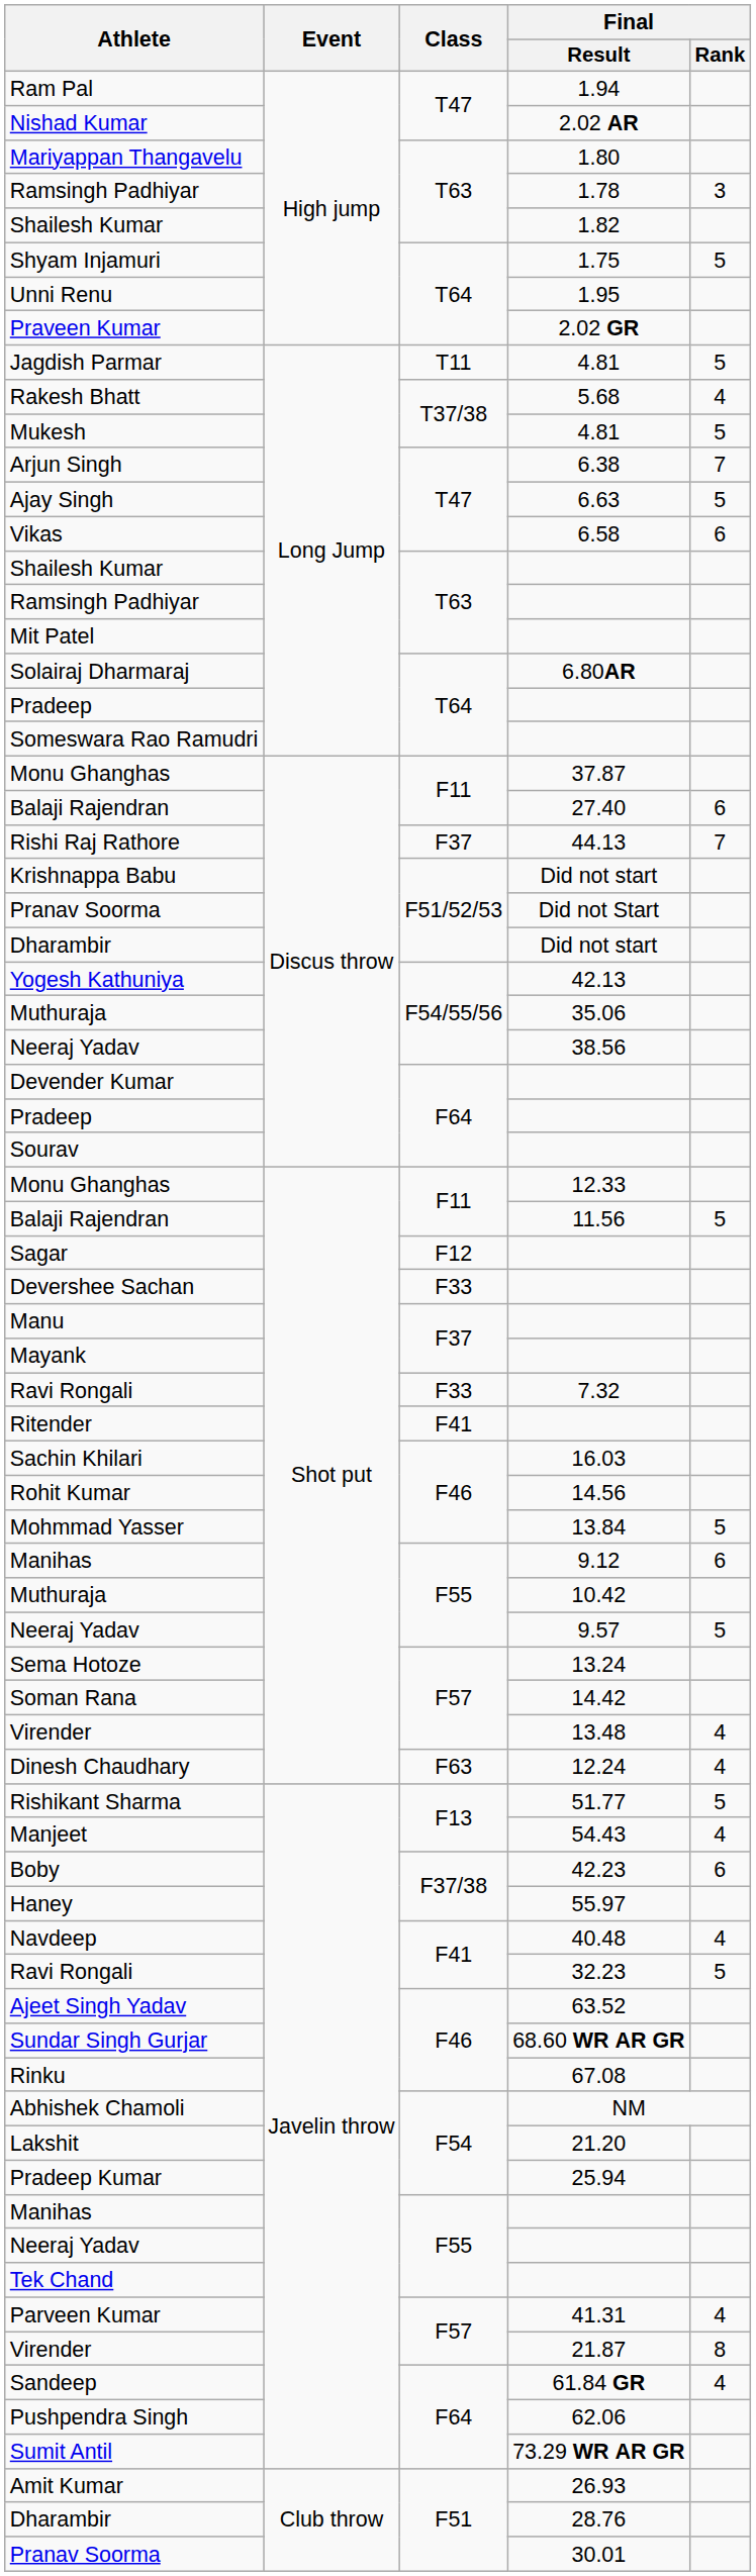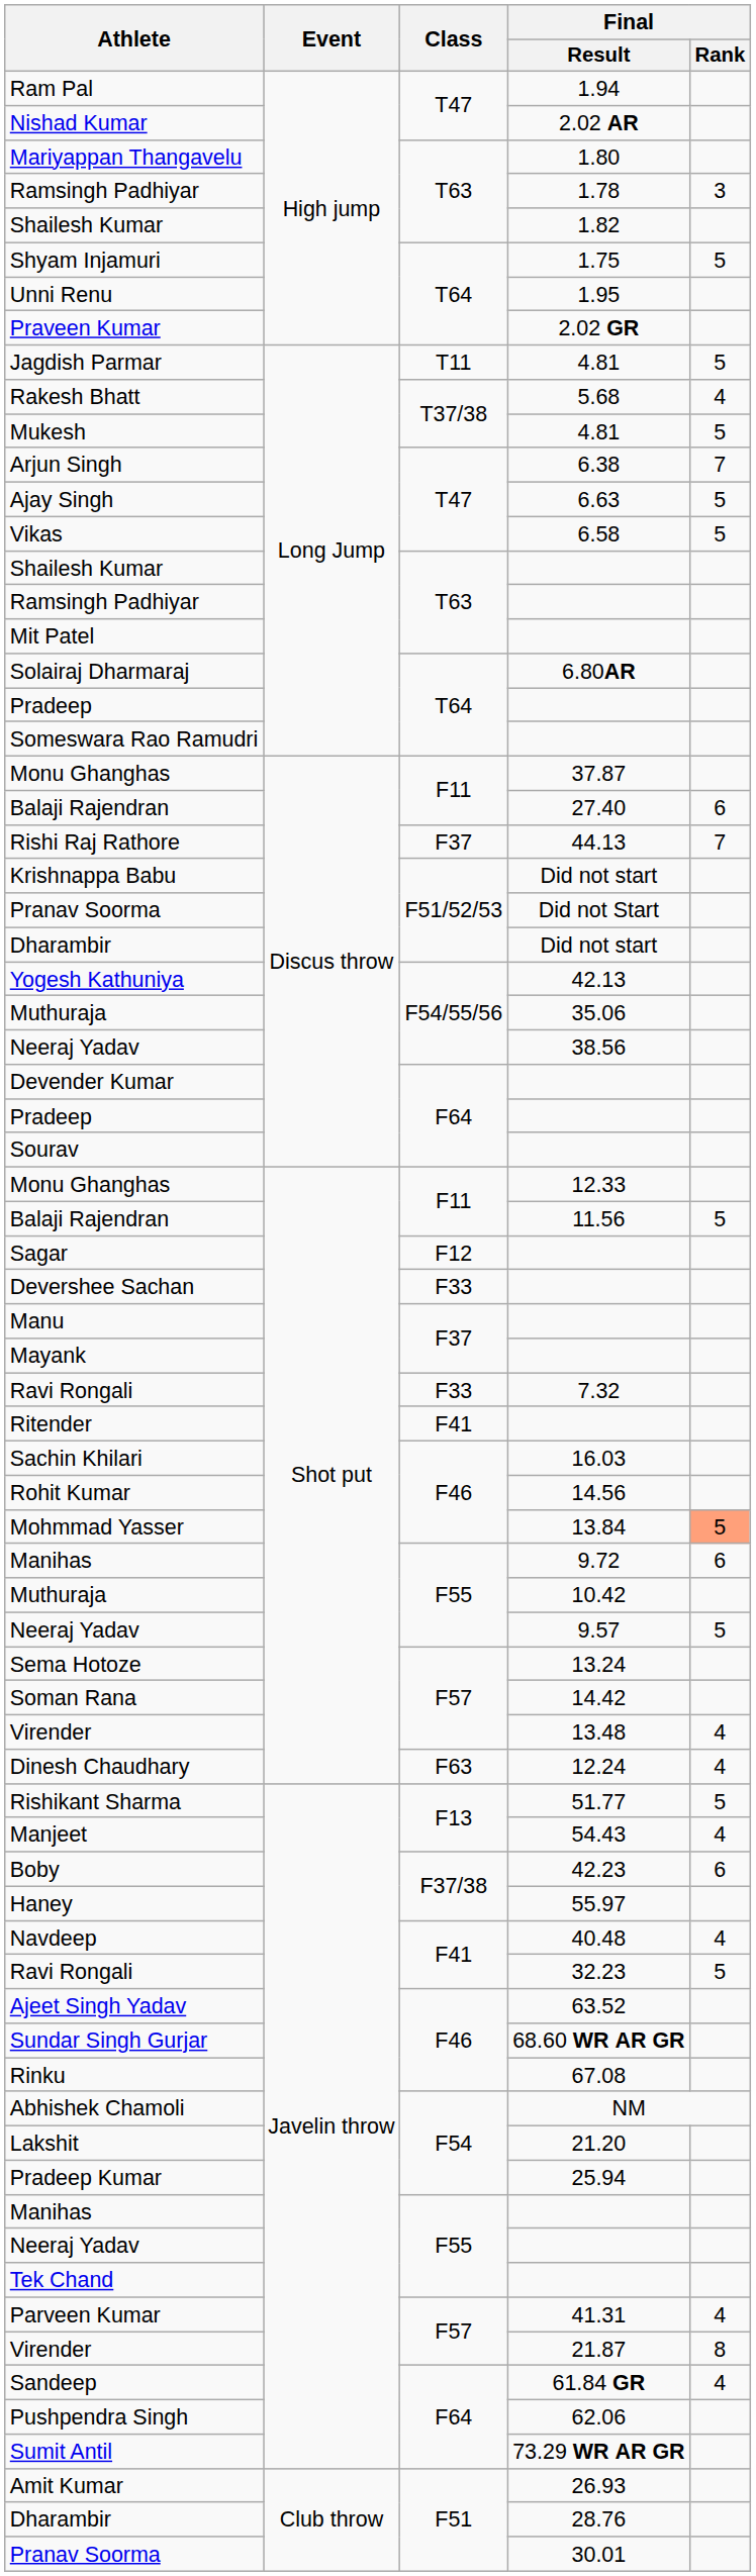 <table class="wikitable" style="text-align:center; font-size:90%">
 <tr>
 <th rowspan="2">Athlete</th>
 <th rowspan="2">Event</th>
 <th rowspan="2">Class</th>
 <th colspan="2">Final</th>
 </tr>
 <tr style="font-size:95%">
 <th>Result</th>
 <th>Rank</th>
 </tr>
 <tr>
 <td align="left">Ram Pal</td>
 <td rowspan="8">High jump</td>
 <td rowspan="2">T47</td>
 <td>1.94</td>
 <td></td>
 </tr>
 <tr>
 <td align="left"><a href='#'>Nishad Kumar</a></td>
 <td>2.02 <strong>AR</strong></td>
 <td></td>
 </tr>
 <tr>
 <td align="left"><a href='#'>Mariyappan Thangavelu</a></td>
 <td rowspan="3">T63</td>
 <td>1.80</td>
 <td></td>
 </tr>
 <tr>
 <td align="left">Ramsingh Padhiyar</td>
 <td>1.78</td>
 <td>3</td>
 </tr>
 <tr>
 <td align="left">Shailesh Kumar</td>
 <td>1.82</td>
 <td></td>
 </tr>
 <tr>
 <td align="left">Shyam Injamuri</td>
 <td rowspan="3">T64</td>
 <td>1.75</td>
 <td>5</td>
 </tr>
 <tr>
 <td align="left">Unni Renu</td>
 <td>1.95</td>
 <td></td>
 </tr>
 <tr>
 <td align="left"><a href='#'>Praveen Kumar</a></td>
 <td>2.02 <strong>GR</strong></td>
 <td></td>
 </tr>
 <tr>
 <td align="left">Jagdish Parmar</td>
 <td rowspan="12">Long Jump</td>
 <td>T11</td>
 <td>4.81</td>
 <td>5</td>
 </tr>
 <tr>
 <td align="left">Rakesh Bhatt</td>
 <td rowspan="2">T37/38</td>
 <td>5.68</td>
 <td>4</td>
 </tr>
 <tr>
 <td align="left">Mukesh</td>
 <td>4.81</td>
 <td>5</td>
 </tr>
 <tr>
 <td align="left">Arjun Singh</td>
 <td rowspan="3">T47</td>
 <td>6.38</td>
 <td>7</td>
 </tr>
 <tr>
 <td align="left">Ajay Singh</td>
 <td>6.63</td>
 <td>5</td>
 </tr>
 <tr>
 <td align="left">Vikas</td>
 <td>6.58</td>
-<td>6</td>
+<td>5</td>
 </tr>
 <tr>
 <td align="left">Shailesh Kumar</td>
 <td rowspan="3">T63</td>
 <td></td>
 <td></td>
 </tr>
 <tr>
 <td align="left">Ramsingh Padhiyar</td>
 <td></td>
 <td></td>
 </tr>
 <tr>
 <td align="left">Mit Patel</td>
 <td></td>
 <td></td>
 </tr>
 <tr>
 <td align="left">Solairaj Dharmaraj</td>
 <td rowspan="3">T64</td>
 <td>6.80<strong>AR</strong></td>
 <td></td>
 </tr>
 <tr>
 <td align="left">Pradeep</td>
 <td></td>
 <td></td>
 </tr>
 <tr>
 <td align="left">Someswara Rao Ramudri</td>
 <td></td>
 <td></td>
 </tr>
 <tr>
 <td align="left">Monu Ghanghas</td>
 <td rowspan="12">Discus throw</td>
 <td rowspan="2">F11</td>
 <td>37.87</td>
 <td></td>
 </tr>
 <tr>
 <td align="left">Balaji Rajendran</td>
 <td>27.40</td>
 <td>6</td>
 </tr>
 <tr>
 <td align="left">Rishi Raj Rathore</td>
 <td>F37</td>
 <td>44.13</td>
 <td>7</td>
 </tr>
 <tr>
 <td align="left">Krishnappa Babu</td>
 <td rowspan="3">F51/52/53</td>
 <td>Did not start</td>
 <td></td>
 </tr>
 <tr>
 <td align="left">Pranav Soorma</td>
 <td>Did not Start</td>
 <td></td>
 </tr>
 <tr>
 <td align="left">Dharambir</td>
 <td>Did not start</td>
 <td></td>
 </tr>
 <tr>
 <td align="left"><a href='#'>Yogesh Kathuniya</a></td>
 <td rowspan="3">F54/55/56</td>
 <td>42.13</td>
 <td></td>
 </tr>
 <tr>
 <td align="left">Muthuraja</td>
 <td>35.06</td>
 <td></td>
 </tr>
 <tr>
 <td align="left">Neeraj Yadav</td>
 <td>38.56</td>
 <td></td>
 </tr>
 <tr>
 <td align="left">Devender Kumar</td>
 <td rowspan="3">F64</td>
 <td></td>
 <td></td>
 </tr>
 <tr>
 <td align="left">Pradeep</td>
 <td></td>
 <td></td>
 </tr>
 <tr>
 <td align="left">Sourav</td>
 <td></td>
 <td></td>
 </tr>
 <tr>
 <td align="left">Monu Ghanghas</td>
 <td rowspan="18">Shot put</td>
 <td rowspan="2">F11</td>
 <td>12.33</td>
 <td></td>
 </tr>
 <tr>
 <td align="left">Balaji Rajendran</td>
 <td>11.56</td>
 <td>5</td>
 </tr>
 <tr>
 <td align="left">Sagar</td>
 <td>F12</td>
 <td></td>
 <td></td>
 </tr>
 <tr>
 <td align="left">Devershee Sachan</td>
 <td>F33</td>
 <td></td>
 <td></td>
 </tr>
 <tr>
 <td align="left">Manu</td>
 <td rowspan="2">F37</td>
 <td></td>
 <td></td>
 </tr>
 <tr>
 <td align="left">Mayank</td>
 <td></td>
 <td></td>
 </tr>
 <tr>
 <td align="left">Ravi Rongali</td>
 <td>F33</td>
 <td>7.32</td>
 <td></td>
 </tr>
 <tr>
 <td align="left">Ritender</td>
 <td>F41</td>
 <td></td>
 <td></td>
 </tr>
 <tr>
 <td align="left">Sachin Khilari</td>
 <td rowspan="3">F46</td>
 <td>16.03</td>
 <td></td>
 </tr>
 <tr>
 <td align="left">Rohit Kumar</td>
 <td>14.56</td>
 <td></td>
 </tr>
 <tr>
 <td align="left">Mohmmad Yasser</td>
 <td>13.84</td>
-<td>5</td>
+<td style="background: lightsalmon;">5</td>
 </tr>
 <tr>
 <td align="left">Manihas</td>
 <td rowspan="3">F55</td>
-<td>9.12</td>
+<td>9.72</td>
 <td>6</td>
 </tr>
 <tr>
 <td align="left">Muthuraja</td>
 <td>10.42</td>
 <td></td>
 </tr>
 <tr>
 <td align="left">Neeraj Yadav</td>
 <td>9.57</td>
 <td>5</td>
 </tr>
 <tr>
 <td align="left">Sema Hotoze</td>
 <td rowspan="3">F57</td>
 <td>13.24</td>
 <td></td>
 </tr>
 <tr>
 <td align="left">Soman Rana</td>
 <td>14.42</td>
 <td></td>
 </tr>
 <tr>
 <td align="left">Virender</td>
 <td>13.48</td>
 <td>4</td>
 </tr>
 <tr>
 <td align="left">Dinesh Chaudhary</td>
 <td>F63</td>
 <td>12.24</td>
 <td>4</td>
 </tr>
 <tr>
 <td align="left">Rishikant Sharma</td>
 <td rowspan="20">Javelin throw</td>
 <td rowspan="2">F13</td>
 <td>51.77</td>
 <td>5</td>
 </tr>
 <tr>
 <td align="left">Manjeet</td>
 <td>54.43</td>
 <td>4</td>
 </tr>
 <tr>
 <td align="left">Boby</td>
 <td rowspan="2">F37/38</td>
 <td>42.23</td>
 <td>6</td>
 </tr>
 <tr>
 <td align="left">Haney</td>
 <td>55.97</td>
 <td></td>
 </tr>
 <tr>
 <td align="left">Navdeep</td>
 <td rowspan="2">F41</td>
 <td>40.48</td>
 <td>4</td>
 </tr>
 <tr>
 <td align="left">Ravi Rongali</td>
 <td>32.23</td>
 <td>5</td>
 </tr>
 <tr>
 <td align="left"><a href='#'>Ajeet Singh Yadav</a></td>
 <td rowspan="3">F46</td>
 <td>63.52</td>
 <td></td>
 </tr>
 <tr>
 <td align="left"><a href='#'>Sundar Singh Gurjar</a></td>
 <td>68.60 <strong>WR</strong> <strong>AR</strong> <strong>GR</strong></td>
 <td></td>
 </tr>
 <tr>
 <td align="left">Rinku</td>
 <td>67.08</td>
 <td></td>
 </tr>
 <tr>
 <td align="left">Abhishek Chamoli</td>
 <td rowspan="3">F54</td>
 <td colspan=2>NM</td>
 </tr>
 <tr>
 <td align="left">Lakshit</td>
 <td>21.20</td>
 <td></td>
 </tr>
 <tr>
 <td align="left">Pradeep Kumar</td>
 <td>25.94</td>
 <td></td>
 </tr>
 <tr>
 <td align="left">Manihas</td>
 <td rowspan="3">F55</td>
 <td></td>
 <td></td>
 </tr>
 <tr>
 <td align="left">Neeraj Yadav</td>
 <td></td>
 <td></td>
 </tr>
 <tr>
 <td align="left"><a href='#'>Tek Chand</a></td>
 <td></td>
 <td></td>
 </tr>
 <tr>
 <td align="left">Parveen Kumar</td>
 <td rowspan="2">F57</td>
 <td>41.31</td>
 <td>4</td>
 </tr>
 <tr>
 <td align="left">Virender</td>
 <td>21.87</td>
 <td>8</td>
 </tr>
 <tr>
 <td align="left">Sandeep</td>
 <td rowspan="3">F64</td>
 <td>61.84 <strong>GR</strong></td>
 <td>4</td>
 </tr>
 <tr>
 <td align="left">Pushpendra Singh</td>
 <td>62.06</td>
 <td></td>
 </tr>
 <tr>
 <td align="left"><a href='#'>Sumit Antil</a></td>
 <td>73.29 <strong>WR</strong> <strong>AR</strong> <strong>GR</strong></td>
 <td></td>
 </tr>
 <tr>
 <td align="left">Amit Kumar</td>
 <td rowspan="3">Club throw</td>
 <td rowspan="3">F51</td>
 <td>26.93</td>
 <td></td>
 </tr>
 <tr>
 <td align="left">Dharambir</td>
 <td>28.76</td>
 <td></td>
 </tr>
 <tr>
 <td align="left"><a href='#'>Pranav Soorma</a></td>
 <td>30.01</td>
 <td></td>
 </tr>
 </table>
